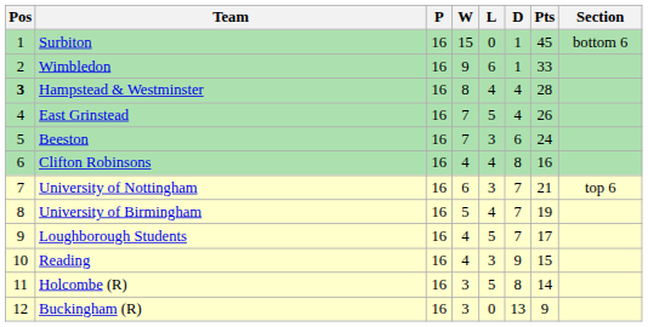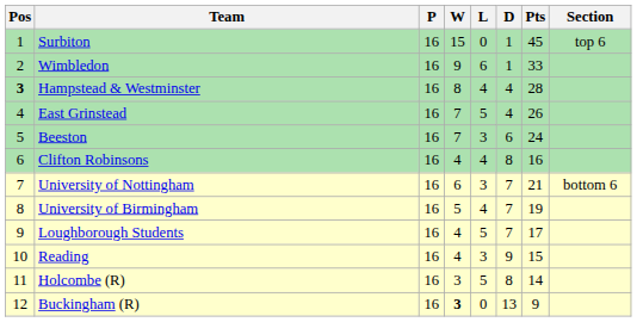 <table class="wikitable" style="font-size: 100%">
 <tr>
 <th width=20>Pos</th>
 <th width=400>Team</th>
 <th width=20>P</th>
 <th width=20>W</th>
 <th width=20>L</th>
 <th width=20>D</th>
 <th width=20>Pts</th>
 <th width=80>Section</th>
 </tr>
 <tr align=center style="background:#ACE1AF;">
 <td>1</td>
 <td align="left"><a href='#'>Surbiton</a></td>
 <td>16</td>
 <td>15</td>
 <td>0</td>
 <td>1</td>
 <td>45</td>
-<td>bottom 6</td>
+<td>top 6</td>
 </tr>
 <tr align=center style="background:#ACE1AF;">
 <td>2</td>
 <td align="left"><a href='#'>Wimbledon</a></td>
 <td>16</td>
 <td>9</td>
 <td>6</td>
 <td>1</td>
 <td>33</td>
 <td></td>
 </tr>
 <tr align=center style="background:#ACE1AF;">
 <td><strong>3</strong></td>
 <td align="left"><a href='#'>Hampstead & Westminster</a></td>
 <td>16</td>
 <td>8</td>
 <td>4</td>
 <td>4</td>
 <td>28</td>
 <td></td>
 </tr>
 <tr align=center style="background:#ACE1AF;">
 <td>4</td>
 <td align="left"><a href='#'>East Grinstead</a></td>
 <td>16</td>
 <td>7</td>
 <td>5</td>
 <td>4</td>
 <td>26</td>
 <td></td>
 </tr>
 <tr align=center style="background:#ACE1AF;">
 <td>5</td>
 <td align="left"><a href='#'>Beeston</a></td>
 <td>16</td>
 <td>7</td>
 <td>3</td>
 <td>6</td>
 <td>24</td>
 <td></td>
 </tr>
 <tr align=center style="background:#ACE1AF;">
 <td>6</td>
 <td align="left"><a href='#'>Clifton Robinsons</a></td>
 <td>16</td>
 <td>4</td>
 <td>4</td>
 <td>8</td>
 <td>16</td>
 <td></td>
 </tr>
 <tr align=center style="background: #ffffcc;">
 <td>7</td>
 <td align="left"><a href='#'>University of Nottingham</a></td>
 <td>16</td>
 <td>6</td>
 <td>3</td>
 <td>7</td>
 <td>21</td>
-<td>top 6</td>
+<td>bottom 6</td>
 </tr>
 <tr align=center style="background: #ffffcc;">
 <td>8</td>
 <td align="left"><a href='#'>University of Birmingham</a></td>
 <td>16</td>
 <td>5</td>
 <td>4</td>
 <td>7</td>
 <td>19</td>
 <td></td>
 </tr>
 <tr align=center style="background: #ffffcc;">
 <td>9</td>
 <td align="left"><a href='#'>Loughborough Students</a></td>
 <td>16</td>
 <td>4</td>
 <td>5</td>
 <td>7</td>
 <td>17</td>
 <td></td>
 </tr>
 <tr align=center  style="background: #ffffcc;">
 <td>10</td>
 <td align="left"><a href='#'>Reading</a></td>
 <td>16</td>
 <td>4</td>
 <td>3</td>
 <td>9</td>
 <td>15</td>
 <td></td>
 </tr>
 <tr align=center style="background: #ffffcc;">
 <td>11</td>
 <td align="left"><a href='#'>Holcombe</a> (R)</td>
 <td>16</td>
 <td>3</td>
 <td>5</td>
 <td>8</td>
 <td>14</td>
 <td></td>
 </tr>
 <tr align=center style="background: #ffffcc;">
 <td>12</td>
 <td align="left"><a href='#'>Buckingham</a> (R)</td>
 <td>16</td>
-<td>3</td>
+<td><strong>3</strong></td>
 <td>0</td>
 <td>13</td>
 <td>9</td>
 <td></td>
 </tr>
 </table>
